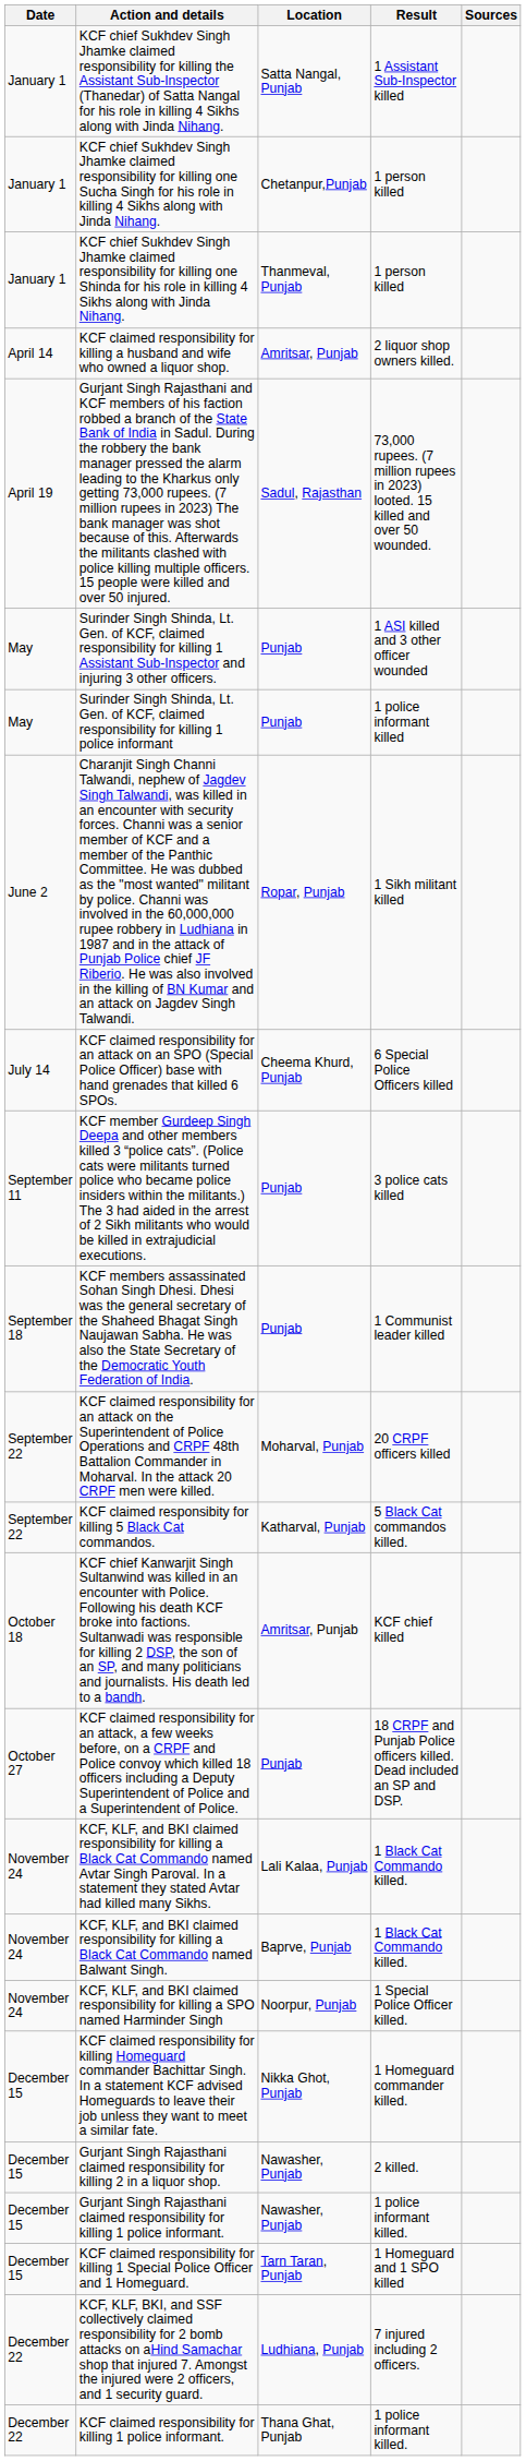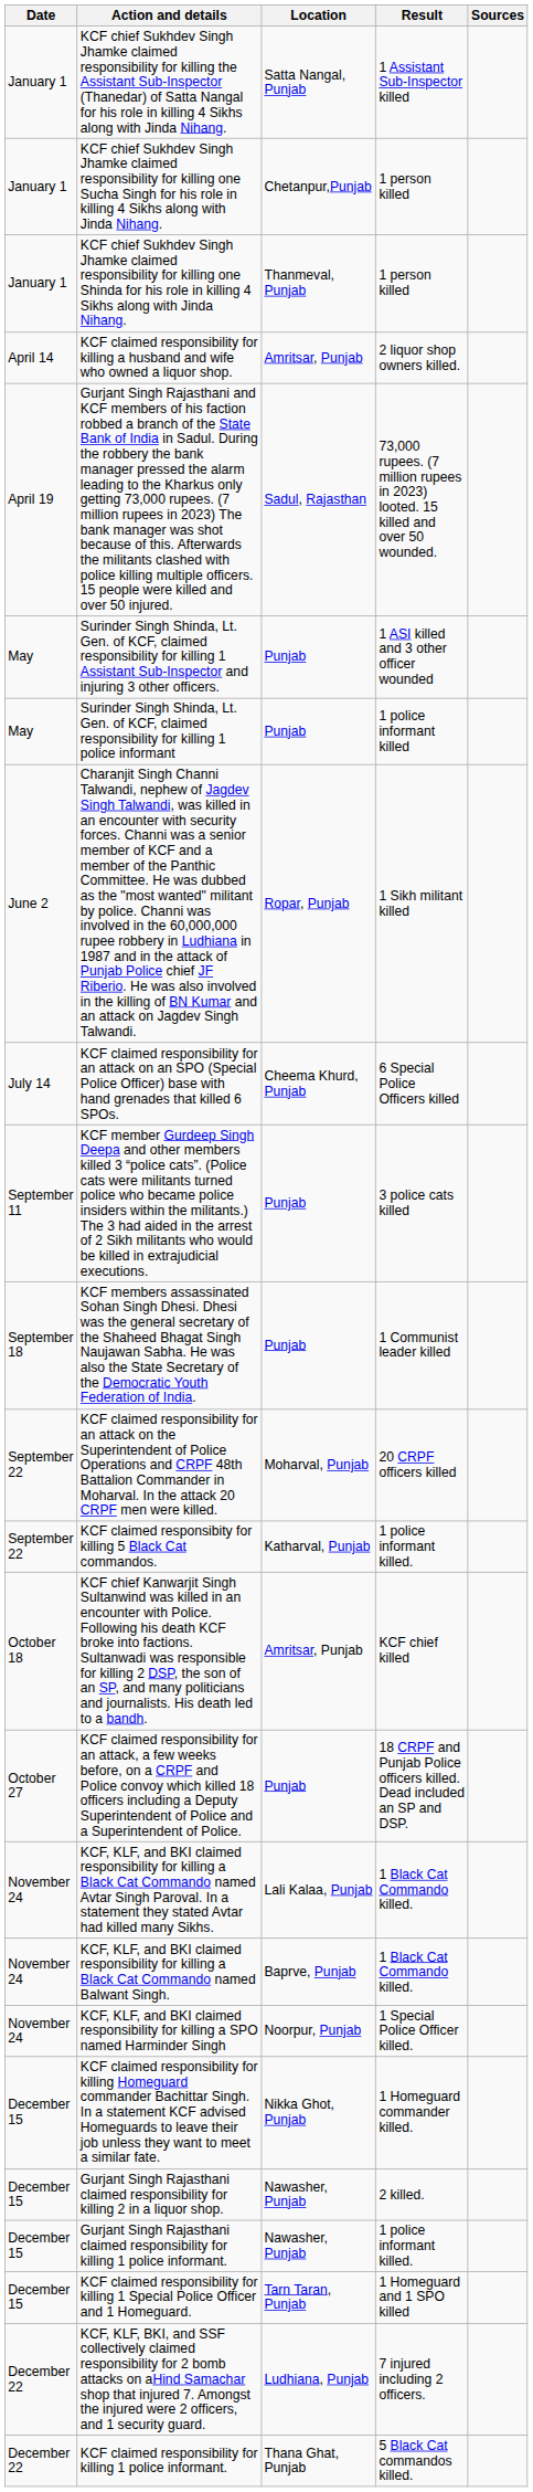 <table class="wikitable" style="width:100%;">
 <tr>
 <th>Date</th>
 <th>Action and details</th>
 <th>Location</th>
 <th>Result</th>
 <th>Sources</th>
 </tr>
 <tr>
 <td>January 1</td>
 <td>KCF chief Sukhdev Singh Jhamke claimed responsibility for killing the <a href='#'>Assistant Sub-Inspector</a> (Thanedar) of Satta Nangal for his role in killing 4 Sikhs along with Jinda <a href='#'>Nihang</a>.</td>
 <td>Satta Nangal, <a href='#'>Punjab</a></td>
 <td>1 <a href='#'>Assistant Sub-Inspector</a> killed</td>
 <td></td>
 </tr>
 <tr>
 <td>January 1</td>
 <td>KCF chief Sukhdev Singh Jhamke claimed responsibility for killing one Sucha Singh for his role in killing 4 Sikhs along with Jinda <a href='#'>Nihang</a>.</td>
 <td>Chetanpur,<a href='#'>Punjab</a></td>
 <td>1 person killed</td>
 <td></td>
 </tr>
 <tr>
 <td>January 1</td>
 <td>KCF chief Sukhdev Singh Jhamke claimed responsibility for killing one Shinda for his role in killing 4 Sikhs along with Jinda <a href='#'>Nihang</a>.</td>
 <td>Thanmeval, <a href='#'>Punjab</a></td>
 <td>1 person killed</td>
 <td></td>
 </tr>
 <tr>
 <td>April 14</td>
 <td>KCF claimed responsibility for killing a husband and wife who owned a liquor shop.</td>
 <td><a href='#'>Amritsar</a>, <a href='#'>Punjab</a></td>
 <td>2 liquor shop owners killed.</td>
 <td></td>
 </tr>
 <tr>
 <td>April 19</td>
 <td>Gurjant Singh Rajasthani and KCF members of his faction robbed a branch of the <a href='#'>State Bank of India</a> in Sadul. During the robbery the bank manager pressed the alarm leading to the Kharkus only getting 73,000 rupees. (7 million rupees in 2023) The bank manager was shot because of this. Afterwards the militants clashed with police killing multiple officers. 15 people were killed and over 50 injured.</td>
 <td><a href='#'>Sadul</a>, <a href='#'>Rajasthan</a></td>
 <td>73,000 rupees. (7 million rupees in 2023) looted. 15 killed and over 50 wounded.</td>
 <td></td>
 </tr>
 <tr>
 <td>May</td>
 <td>Surinder Singh Shinda, Lt. Gen. of KCF, claimed responsibility for killing 1 <a href='#'>Assistant Sub-Inspector</a> and injuring 3 other officers.</td>
 <td><a href='#'>Punjab</a></td>
 <td>1 <a href='#'>ASI</a>  killed and 3 other officer wounded</td>
 <td></td>
 </tr>
 <tr>
 <td>May</td>
 <td>Surinder Singh Shinda, Lt. Gen. of KCF, claimed responsibility for killing 1 police informant</td>
 <td><a href='#'>Punjab</a></td>
 <td>1 police informant killed</td>
 <td></td>
 </tr>
 <tr>
 <td>June 2</td>
 <td>Charanjit Singh Channi Talwandi, nephew of <a href='#'>Jagdev Singh Talwandi</a>, was killed in an encounter with security forces. Channi was a senior member of KCF and a member of the Panthic Committee. He was dubbed as the "most wanted" militant by police. Channi was involved in the 60,000,000 rupee robbery in <a href='#'>Ludhiana</a> in 1987 and in the attack of <a href='#'>Punjab Police</a> chief <a href='#'>JF Riberio</a>. He was also involved in the killing of <a href='#'>BN Kumar</a> and an attack on Jagdev Singh Talwandi.</td>
 <td><a href='#'>Ropar</a>, <a href='#'>Punjab</a></td>
 <td>1 Sikh militant killed</td>
 <td></td>
 </tr>
 <tr>
 <td>July 14</td>
 <td>KCF claimed responsibility for an attack on an SPO (Special Police Officer) base with hand grenades that killed 6 SPOs.</td>
 <td>Cheema Khurd, <a href='#'>Punjab</a></td>
 <td>6 Special Police Officers killed</td>
 <td></td>
 </tr>
 <tr>
 <td>September 11</td>
 <td>KCF member <a href='#'>Gurdeep Singh Deepa</a> and other members killed 3 “police cats”. (Police cats were militants turned police who became police insiders within the militants.) The 3 had aided in the arrest of 2 Sikh militants who would be killed in extrajudicial executions.</td>
 <td><a href='#'>Punjab</a></td>
 <td>3 police cats killed</td>
 <td></td>
 </tr>
 <tr>
 <td>September 18</td>
 <td>KCF members assassinated Sohan Singh Dhesi. Dhesi was the general secretary of the Shaheed Bhagat Singh Naujawan Sabha. He was also the State Secretary of the <a href='#'>Democratic Youth Federation of India</a>.</td>
 <td><a href='#'>Punjab</a></td>
 <td>1 Communist leader killed</td>
 <td></td>
 </tr>
 <tr>
 <td>September 22</td>
 <td>KCF claimed responsibility for an attack on the Superintendent of Police Operations and <a href='#'>CRPF</a> 48th Battalion Commander in Moharval. In the attack 20 <a href='#'>CRPF</a> men were killed.</td>
 <td>Moharval, <a href='#'>Punjab</a></td>
 <td>20 <a href='#'>CRPF</a> officers killed</td>
 <td></td>
 </tr>
 <tr>
 <td>September 22</td>
 <td>KCF claimed responsibity for killing 5 <a href='#'>Black Cat</a> commandos.</td>
 <td>Katharval, <a href='#'>Punjab</a></td>
-<td>5 <a href='#'>Black Cat</a> commandos killed.</td>
+<td>1 police informant killed.</td>
 <td></td>
 </tr>
 <tr>
 <td>October 18</td>
 <td>KCF chief Kanwarjit Singh Sultanwind was killed in an encounter with Police. Following his death KCF broke into factions. Sultanwadi was responsible for killing 2 <a href='#'>DSP</a>, the son of an <a href='#'>SP</a>, and many politicians and journalists. His death led to a <a href='#'>bandh</a>.</td>
 <td><a href='#'>Amritsar</a>, Punjab</td>
 <td>KCF chief killed</td>
 <td></td>
 </tr>
 <tr>
 <td>October 27</td>
 <td>KCF claimed responsibility for an attack, a few weeks before, on a <a href='#'>CRPF</a> and Police convoy which killed 18 officers including a Deputy Superintendent of Police and a Superintendent of Police.</td>
 <td><a href='#'>Punjab</a></td>
 <td>18 <a href='#'>CRPF</a> and Punjab Police officers killed. Dead included an SP and DSP.</td>
 <td></td>
 </tr>
 <tr>
 <td>November 24</td>
 <td>KCF, KLF, and BKI claimed responsibility for killing a <a href='#'>Black Cat Commando</a> named Avtar Singh Paroval. In a statement they stated Avtar had killed many Sikhs.</td>
 <td>Lali Kalaa, <a href='#'>Punjab</a></td>
 <td>1 <a href='#'>Black Cat Commando</a> killed.</td>
 <td></td>
 </tr>
 <tr>
 <td>November 24</td>
 <td>KCF, KLF, and BKI claimed responsibility for killing a <a href='#'>Black Cat Commando</a> named Balwant Singh.</td>
 <td>Baprve, <a href='#'>Punjab</a></td>
 <td>1 <a href='#'>Black Cat Commando</a> killed.</td>
 <td></td>
 </tr>
 <tr>
 <td>November 24</td>
 <td>KCF, KLF, and BKI claimed responsibility for killing a SPO named Harminder Singh</td>
 <td>Noorpur, <a href='#'>Punjab</a></td>
 <td>1 Special Police Officer killed.</td>
 <td></td>
 </tr>
 <tr>
 <td>December 15</td>
 <td>KCF claimed responsibility for killing <a href='#'>Homeguard</a> commander Bachittar Singh. In a statement KCF advised Homeguards to leave their job unless they want to meet a similar fate.</td>
 <td>Nikka Ghot, <a href='#'>Punjab</a></td>
 <td>1 Homeguard commander killed.</td>
 <td></td>
 </tr>
 <tr>
 <td>December 15</td>
 <td>Gurjant Singh Rajasthani claimed responsibility for killing 2 in a liquor shop.</td>
 <td>Nawasher, <a href='#'>Punjab</a></td>
 <td>2 killed.</td>
 <td></td>
 </tr>
 <tr>
 <td>December 15</td>
 <td>Gurjant Singh Rajasthani claimed responsibility for killing 1 police informant.</td>
 <td>Nawasher, <a href='#'>Punjab</a></td>
 <td>1 police informant killed.</td>
 <td></td>
 </tr>
 <tr>
 <td>December 15</td>
 <td>KCF claimed responsibility for killing 1 Special Police Officer and 1 Homeguard.</td>
 <td><a href='#'>Tarn Taran</a>, <a href='#'>Punjab</a></td>
 <td>1 Homeguard and 1 SPO killed</td>
 <td></td>
 </tr>
 <tr>
 <td>December 22</td>
 <td>KCF, KLF, BKI, and SSF collectively claimed responsibility for 2 bomb attacks on a<a href='#'>Hind Samachar</a> shop that injured 7. Amongst the injured were 2 officers, and 1 security guard.</td>
 <td><a href='#'>Ludhiana</a>, <a href='#'>Punjab</a></td>
 <td>7 injured including 2 officers.</td>
 <td></td>
 </tr>
 <tr>
 <td>December 22</td>
 <td>KCF claimed responsibility for killing 1 police informant.</td>
 <td>Thana Ghat, Punjab</td>
-<td>1 police informant killed.</td>
+<td>5 <a href='#'>Black Cat</a> commandos killed.</td>
 <td></td>
 </tr>
 </table>
